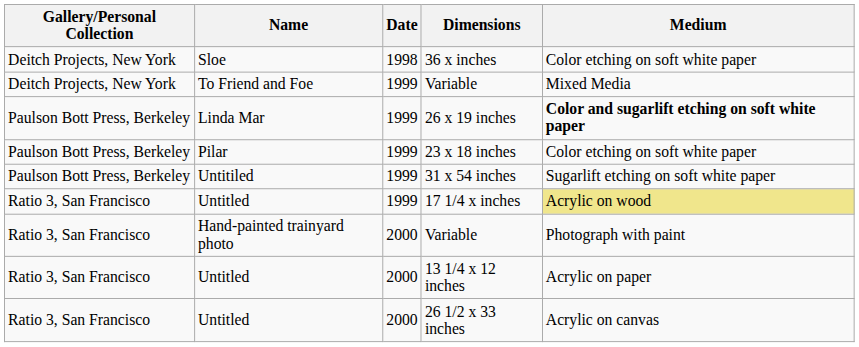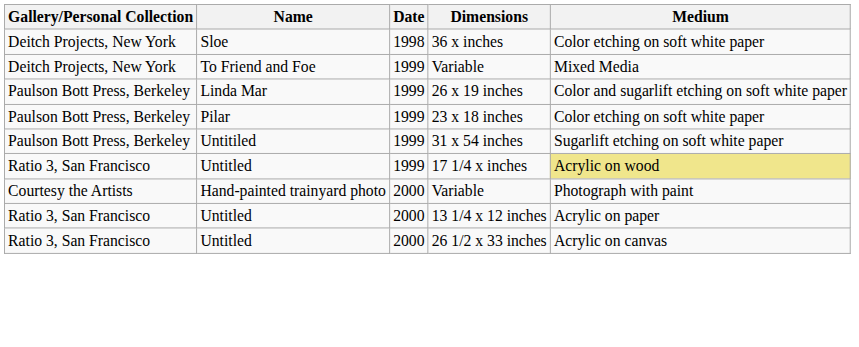 <table class="wikitable">
 <tr>
 <th>Gallery/Personal Collection</th>
 <th>Name</th>
 <th>Date</th>
 <th>Dimensions</th>
 <th>Medium</th>
 </tr>
 <tr>
 <td>Deitch Projects, New York</td>
 <td>Sloe</td>
 <td>1998</td>
 <td>36 x  inches</td>
 <td>Color etching on soft white paper</td>
 </tr>
 <tr>
 <td>Deitch Projects, New York</td>
 <td>To Friend and Foe</td>
 <td>1999</td>
 <td>Variable</td>
 <td>Mixed Media</td>
 </tr>
 <tr>
 <td>Paulson Bott Press, Berkeley</td>
 <td>Linda Mar</td>
 <td>1999</td>
 <td>26 x 19 inches</td>
-<td><strong>Color and sugarlift etching on soft white paper</strong></td>
+<td>Color and sugarlift etching on soft white paper</td>
 </tr>
 <tr>
 <td>Paulson Bott Press, Berkeley</td>
 <td>Pilar</td>
 <td>1999</td>
 <td>23 x 18 inches</td>
 <td>Color etching on soft white paper</td>
 </tr>
 <tr>
 <td>Paulson Bott Press, Berkeley</td>
 <td>Untitiled</td>
 <td>1999</td>
 <td>31 x 54 inches</td>
 <td>Sugarlift etching on soft white paper</td>
 </tr>
 <tr>
 <td>Ratio 3, San Francisco</td>
 <td>Untitled</td>
 <td>1999</td>
 <td>17 1/4 x  inches</td>
 <td style="background: khaki;">Acrylic on wood</td>
 </tr>
 <tr>
-<td>Ratio 3, San Francisco</td>
+<td>Courtesy the Artists</td>
 <td>Hand-painted trainyard photo</td>
 <td>2000</td>
 <td>Variable</td>
 <td>Photograph with paint</td>
 </tr>
 <tr>
 <td>Ratio 3, San Francisco</td>
 <td>Untitled</td>
 <td>2000</td>
 <td>13 1/4 x 12 inches</td>
 <td>Acrylic on paper</td>
 </tr>
 <tr>
 <td>Ratio 3, San Francisco</td>
 <td>Untitled</td>
 <td>2000</td>
 <td>26 1/2 x 33 inches</td>
 <td>Acrylic on canvas</td>
 </tr>
 </table>
